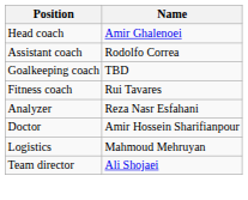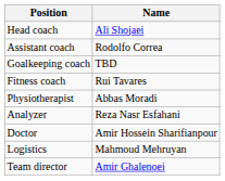 <table class="wikitable">
 <tr>
 <th>Position</th>
 <th>Name</th>
 </tr>
 <tr>
 <td>Head coach</td>
-<td> <a href='#'>Amir Ghalenoei</a></td>
+<td> <a href='#'>Ali Shojaei</a></td>
 </tr>
 <tr>
 <td>Assistant coach</td>
 <td> Rodolfo Correa</td>
 </tr>
 <tr>
 <td>Goalkeeping coach</td>
 <td>TBD</td>
 </tr>
 <tr>
 <td>Fitness coach</td>
 <td> Rui Tavares</td>
+</tr>
+<tr>
+<td>Physiotherapist</td>
+<td> Abbas Moradi</td>
 </tr>
 <tr>
 <td>Analyzer</td>
 <td> Reza Nasr Esfahani</td>
 </tr>
 <tr>
 <td>Doctor</td>
 <td> Amir Hossein Sharifianpour</td>
 </tr>
 <tr>
 <td>Logistics</td>
 <td> Mahmoud Mehruyan</td>
 </tr>
 <tr>
 <td>Team director</td>
-<td> <a href='#'>Ali Shojaei</a></td>
+<td> <a href='#'>Amir Ghalenoei</a></td>
 </tr>
 </table>
